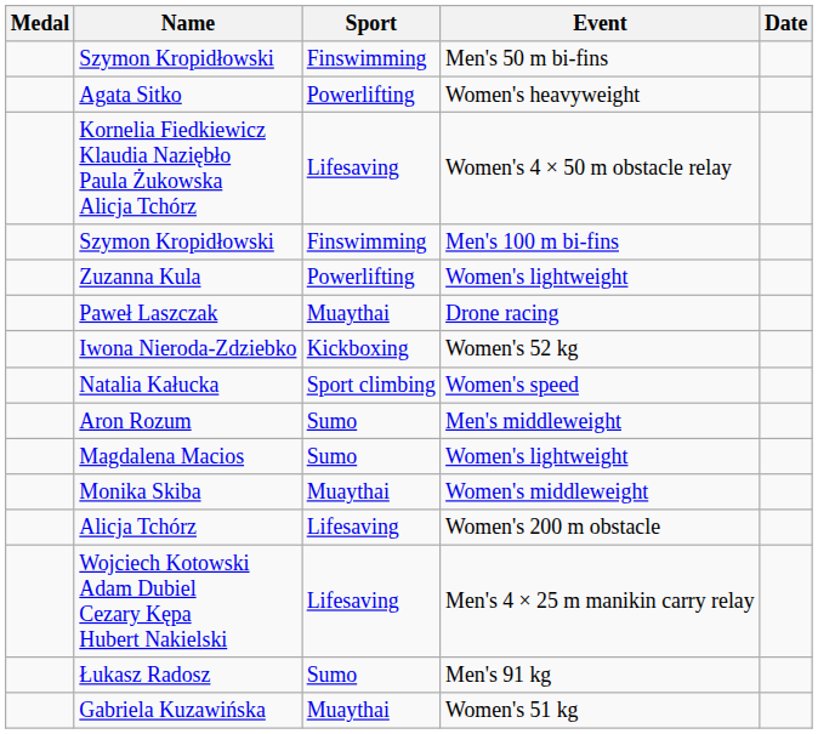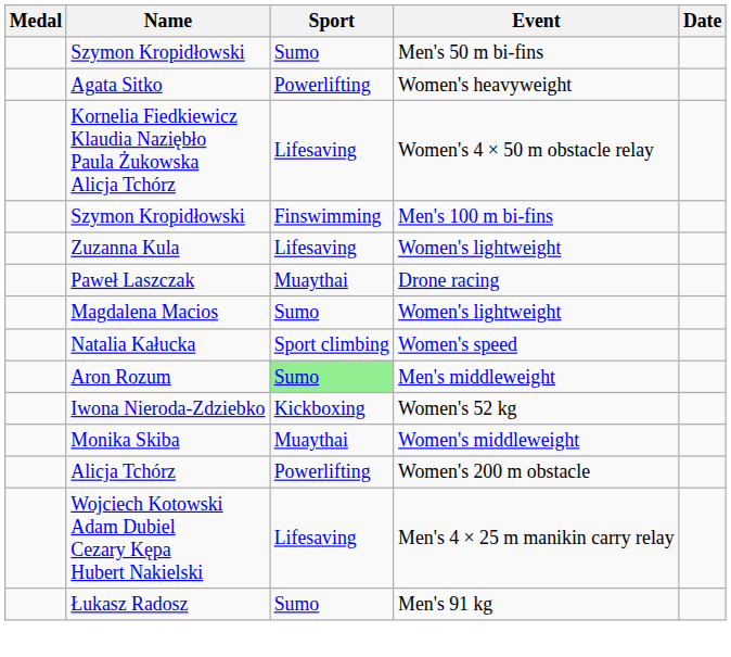 <table class="wikitable sortable" style="font-size: 95%;">
 <tr>
 <th>Medal</th>
 <th>Name</th>
 <th>Sport</th>
 <th>Event</th>
 <th>Date</th>
 </tr>
 <tr>
 <td></td>
 <td><a href='#'>Szymon Kropidłowski</a></td>
-<td><a href='#'>Finswimming</a></td>
+<td><a href='#'>Sumo</a></td>
 <td>Men's 50 m bi-fins</td>
 <td></td>
 </tr>
 <tr>
 <td></td>
 <td><a href='#'>Agata Sitko</a></td>
 <td><a href='#'>Powerlifting</a></td>
 <td>Women's heavyweight</td>
 <td></td>
 </tr>
 <tr>
 <td></td>
 <td><a href='#'>Kornelia Fiedkiewicz</a><br><a href='#'>Klaudia Naziębło</a><br><a href='#'>Paula Żukowska</a><br><a href='#'>Alicja Tchórz</a></td>
 <td><a href='#'>Lifesaving</a></td>
 <td>Women's 4 × 50 m obstacle relay</td>
 <td></td>
 </tr>
 <tr>
 <td></td>
 <td><a href='#'>Szymon Kropidłowski</a></td>
 <td><a href='#'>Finswimming</a></td>
 <td><a href='#'>Men's 100 m bi-fins</a></td>
 <td></td>
 </tr>
 <tr>
 <td></td>
 <td><a href='#'>Zuzanna Kula</a></td>
-<td><a href='#'>Powerlifting</a></td>
+<td><a href='#'>Lifesaving</a></td>
 <td><a href='#'>Women's lightweight</a></td>
 <td></td>
 </tr>
 <tr>
 <td></td>
 <td><a href='#'>Paweł Laszczak</a></td>
 <td><a href='#'>Muaythai</a></td>
 <td><a href='#'>Drone racing</a></td>
 <td></td>
 </tr>
 <tr>
 <td></td>
-<td><a href='#'>Iwona Nieroda-Zdziebko</a></td>
-<td><a href='#'>Kickboxing</a></td>
-<td>Women's 52 kg</td>
+<td><a href='#'>Magdalena Macios</a></td>
+<td><a href='#'>Sumo</a></td>
+<td><a href='#'>Women's lightweight</a></td>
 <td></td>
 </tr>
 <tr>
 <td></td>
 <td><a href='#'>Natalia Kałucka</a></td>
 <td><a href='#'>Sport climbing</a></td>
 <td><a href='#'>Women's speed</a></td>
 <td></td>
 </tr>
 <tr>
 <td></td>
 <td><a href='#'>Aron Rozum</a></td>
-<td><a href='#'>Sumo</a></td>
+<td style="background: lightgreen;"><a href='#'>Sumo</a></td>
 <td><a href='#'>Men's middleweight</a></td>
 <td></td>
 </tr>
 <tr>
 <td></td>
-<td><a href='#'>Magdalena Macios</a></td>
-<td><a href='#'>Sumo</a></td>
-<td><a href='#'>Women's lightweight</a></td>
+<td><a href='#'>Iwona Nieroda-Zdziebko</a></td>
+<td><a href='#'>Kickboxing</a></td>
+<td>Women's 52 kg</td>
 <td></td>
 </tr>
 <tr>
 <td></td>
 <td><a href='#'>Monika Skiba</a></td>
 <td><a href='#'>Muaythai</a></td>
 <td><a href='#'>Women's middleweight</a></td>
 <td></td>
 </tr>
 <tr>
 <td></td>
 <td><a href='#'>Alicja Tchórz</a></td>
-<td><a href='#'>Lifesaving</a></td>
+<td><a href='#'>Powerlifting</a></td>
 <td>Women's 200 m obstacle</td>
 <td></td>
 </tr>
 <tr>
 <td></td>
 <td><a href='#'>Wojciech Kotowski</a><br><a href='#'>Adam Dubiel</a><br><a href='#'>Cezary Kępa</a><br><a href='#'>Hubert Nakielski</a></td>
 <td><a href='#'>Lifesaving</a></td>
 <td>Men's 4 × 25 m manikin carry relay</td>
 <td></td>
 </tr>
 <tr>
 <td></td>
 <td><a href='#'>Łukasz Radosz</a></td>
 <td><a href='#'>Sumo</a></td>
 <td>Men's 91 kg</td>
 <td></td>
 </tr>
-<tr>
-<td></td>
-<td><a href='#'>Gabriela Kuzawińska</a></td>
-<td><a href='#'>Muaythai</a></td>
-<td>Women's 51 kg</td>
-<td></td>
-</tr>
 </table>
